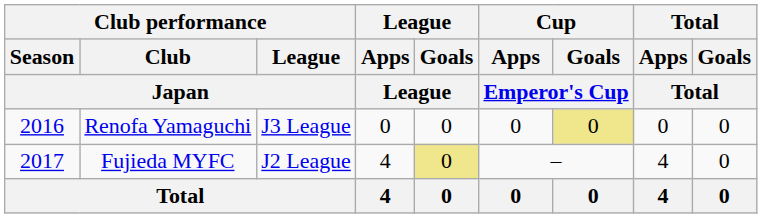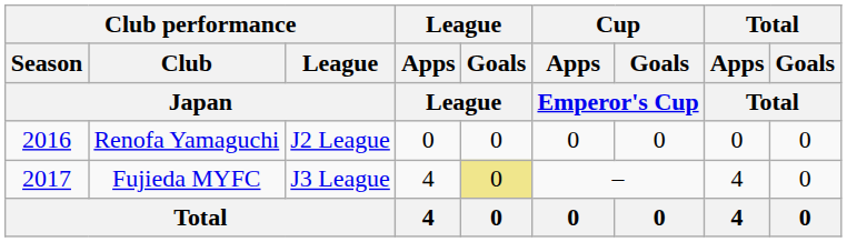 <table class="wikitable" style="text-align:center;">
 <tr>
 <th colspan=3>Club performance</th>
 <th colspan=2>League</th>
 <th colspan=2>Cup</th>
 <th colspan=2>Total</th>
 </tr>
 <tr>
 <th>Season</th>
 <th>Club</th>
 <th>League</th>
 <th>Apps</th>
 <th>Goals</th>
 <th>Apps</th>
 <th>Goals</th>
 <th>Apps</th>
 <th>Goals</th>
 </tr>
 <tr>
 <th colspan=3>Japan</th>
 <th colspan=2>League</th>
 <th colspan=2><a href='#'>Emperor's Cup</a></th>
 <th colspan=2>Total</th>
 </tr>
 <tr>
 <td><a href='#'>2016</a></td>
 <td><a href='#'>Renofa Yamaguchi</a></td>
-<td><a href='#'>J3 League</a></td>
+<td><a href='#'>J2 League</a></td>
 <td>0</td>
 <td>0</td>
 <td>0</td>
-<td style="background: khaki;">0</td>
+<td>0</td>
 <td>0</td>
 <td>0</td>
 </tr>
 <tr>
 <td><a href='#'>2017</a></td>
 <td><a href='#'>Fujieda MYFC</a></td>
-<td><a href='#'>J2 League</a></td>
+<td><a href='#'>J3 League</a></td>
 <td>4</td>
 <td style="background: khaki;">0</td>
 <td colspan="2">–</td>
 <td>4</td>
 <td>0</td>
 </tr>
 <tr>
 <th colspan=3>Total</th>
 <th>4</th>
 <th>0</th>
 <th>0</th>
 <th>0</th>
 <th>4</th>
 <th>0</th>
 </tr>
 </table>
